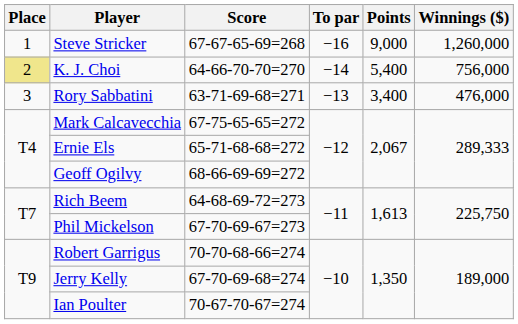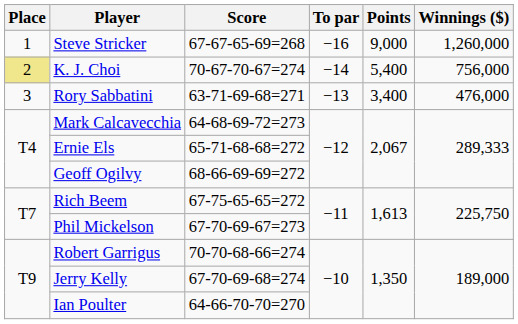 <table class="wikitable">
 <tr>
 <th>Place</th>
 <th>Player</th>
 <th>Score</th>
 <th>To par</th>
 <th>Points</th>
 <th>Winnings ($)</th>
 </tr>
 <tr>
 <td align="center">1</td>
 <td> <a href='#'>Steve Stricker</a></td>
 <td>67-67-65-69=268</td>
 <td align="center">−16</td>
 <td align="center">9,000</td>
 <td align=right>1,260,000</td>
 </tr>
 <tr>
 <td align="center" style="background: khaki;">2</td>
 <td> <a href='#'>K. J. Choi</a></td>
-<td>64-66-70-70=270</td>
+<td>70-67-70-67=274</td>
 <td align="center">−14</td>
 <td align="center">5,400</td>
 <td align=right>756,000</td>
 </tr>
 <tr>
 <td align="center">3</td>
 <td> <a href='#'>Rory Sabbatini</a></td>
 <td>63-71-69-68=271</td>
 <td align="center">−13</td>
 <td align="center">3,400</td>
 <td align=right>476,000</td>
 </tr>
 <tr>
 <td align="center" rowspan=3>T4</td>
 <td> <a href='#'>Mark Calcavecchia</a></td>
-<td>67-75-65-65=272</td>
+<td>64-68-69-72=273</td>
 <td align="center" rowspan=3>−12</td>
 <td align="center" rowspan=3>2,067</td>
 <td align=right rowspan=3>289,333</td>
 </tr>
 <tr>
 <td> <a href='#'>Ernie Els</a></td>
 <td>65-71-68-68=272</td>
 </tr>
 <tr>
 <td> <a href='#'>Geoff Ogilvy</a></td>
 <td>68-66-69-69=272</td>
 </tr>
 <tr>
 <td align="center" rowspan=2>T7</td>
 <td> <a href='#'>Rich Beem</a></td>
-<td>64-68-69-72=273</td>
+<td>67-75-65-65=272</td>
 <td align="center" rowspan=2>−11</td>
 <td align="center" rowspan=2>1,613</td>
 <td align=right rowspan=2>225,750</td>
 </tr>
 <tr>
 <td> <a href='#'>Phil Mickelson</a></td>
 <td>67-70-69-67=273</td>
 </tr>
 <tr>
 <td align="center" rowspan=3>T9</td>
 <td> <a href='#'>Robert Garrigus</a></td>
 <td>70-70-68-66=274</td>
 <td align="center" rowspan=3>−10</td>
 <td align="center" rowspan=3>1,350</td>
 <td align=right rowspan=3>189,000</td>
 </tr>
 <tr>
 <td> <a href='#'>Jerry Kelly</a></td>
 <td>67-70-69-68=274</td>
 </tr>
 <tr>
 <td> <a href='#'>Ian Poulter</a></td>
-<td>70-67-70-67=274</td>
+<td>64-66-70-70=270</td>
 </tr>
 </table>
